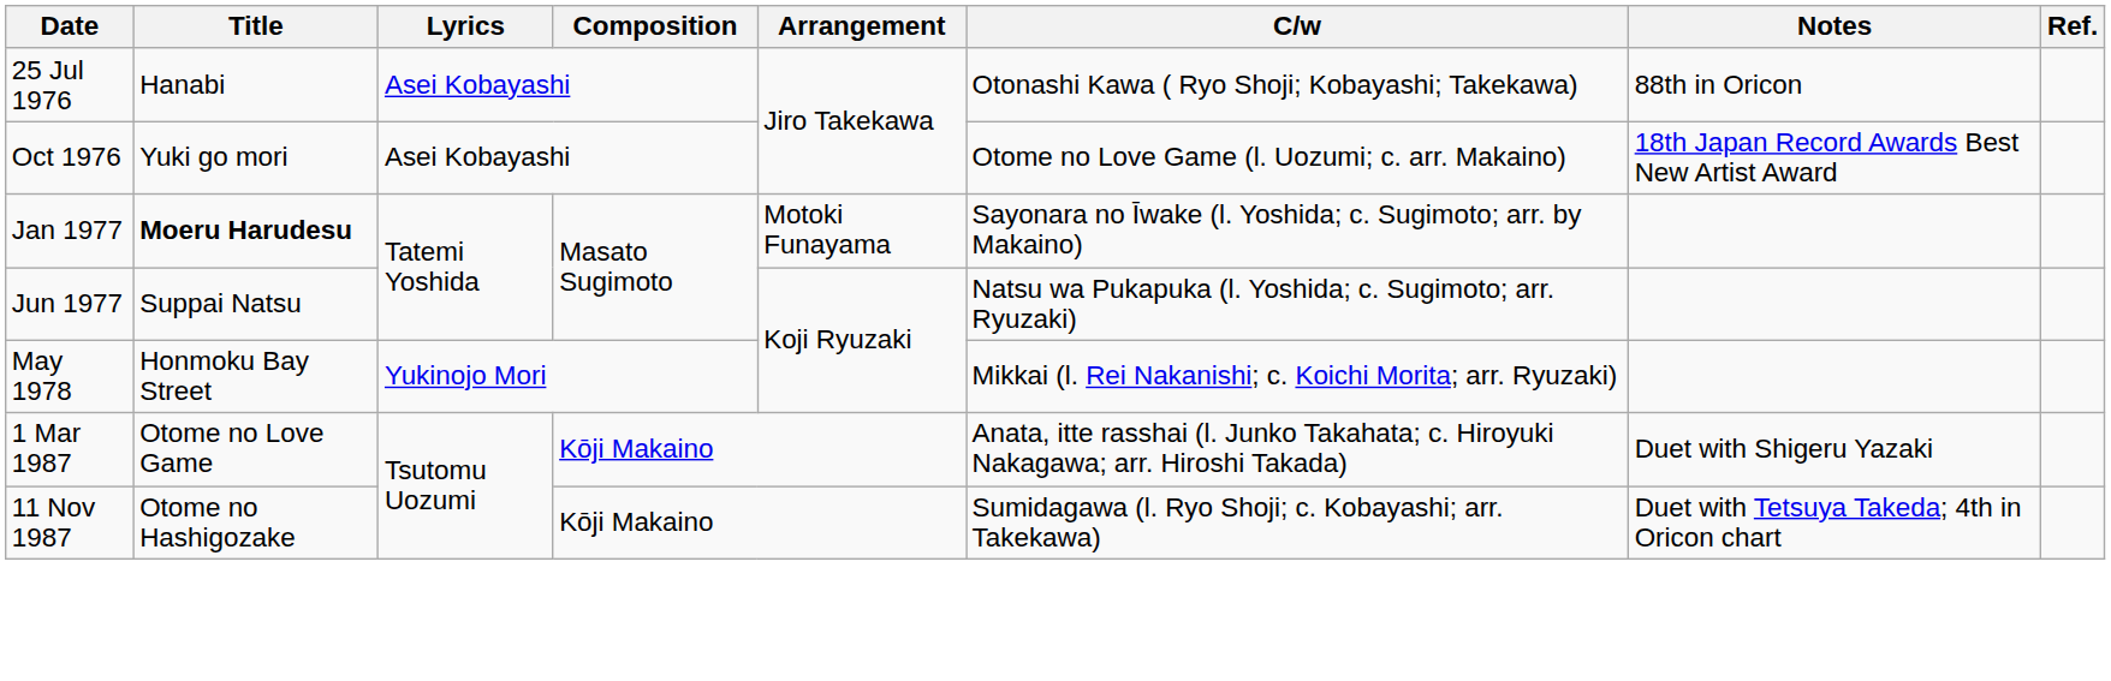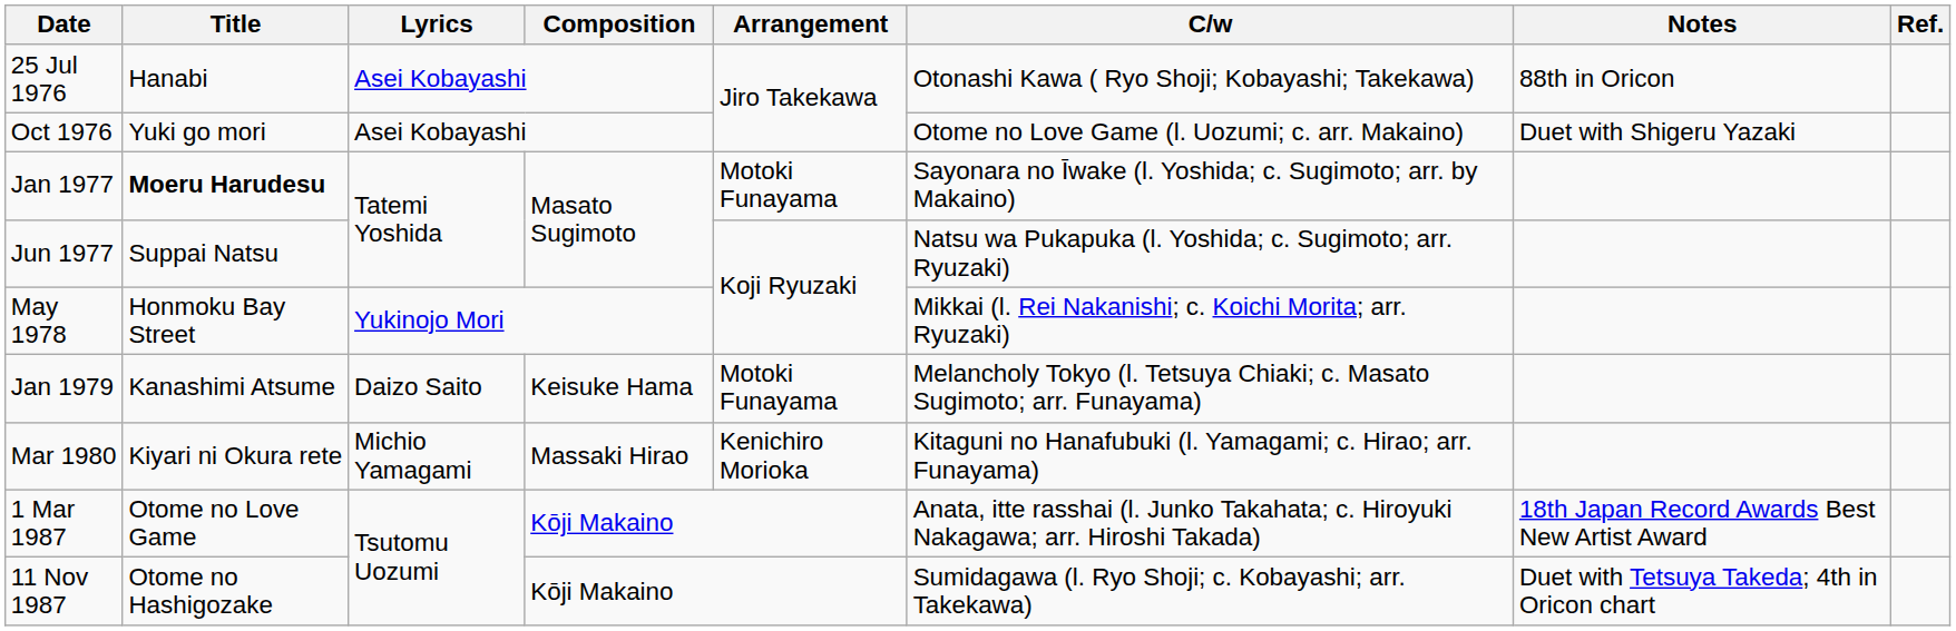 <table class="wikitable">
 <tr>
 <th>Date</th>
 <th>Title</th>
 <th>Lyrics</th>
 <th>Composition</th>
 <th>Arrangement</th>
 <th>C/w</th>
 <th>Notes</th>
 <th>Ref.</th>
 </tr>
 <tr>
 <td>25 Jul 1976</td>
 <td>Hanabi</td>
 <td colspan="2"><a href='#'>Asei Kobayashi</a></td>
 <td rowspan="2">Jiro Takekawa</td>
 <td>Otonashi Kawa ( Ryo Shoji;  Kobayashi;  Takekawa)</td>
 <td>88th in Oricon</td>
 <td></td>
 </tr>
 <tr>
 <td>Oct 1976</td>
 <td>Yuki go mori</td>
 <td colspan="2">Asei Kobayashi</td>
 <td>Otome no Love Game (l. Uozumi; c. arr. Makaino)</td>
-<td><a href='#'>18th Japan Record Awards</a> Best New Artist Award</td>
+<td>Duet with Shigeru Yazaki</td>
 <td></td>
 </tr>
 <tr>
 <td>Jan 1977</td>
 <td><strong>Moeru Harudesu</strong></td>
 <td rowspan="2">Tatemi Yoshida</td>
 <td rowspan="2">Masato Sugimoto</td>
 <td>Motoki Funayama</td>
 <td>Sayonara no Īwake (l. Yoshida; c. Sugimoto; arr. by Makaino)</td>
 <td></td>
 <td></td>
 </tr>
 <tr>
 <td>Jun 1977</td>
 <td>Suppai Natsu</td>
 <td rowspan="2">Koji Ryuzaki</td>
 <td>Natsu wa Pukapuka (l. Yoshida; c. Sugimoto; arr. Ryuzaki)</td>
 <td></td>
 <td></td>
 </tr>
 <tr>
 <td>May 1978</td>
 <td>Honmoku Bay Street</td>
 <td colspan="2"><a href='#'>Yukinojo Mori</a></td>
 <td>Mikkai (l. <a href='#'>Rei Nakanishi</a>; c. <a href='#'>Koichi Morita</a>; arr. Ryuzaki)</td>
 <td></td>
 <td></td>
 </tr>
 <tr>
+<td>Jan 1979</td>
+<td>Kanashimi Atsume</td>
+<td>Daizo Saito</td>
+<td>Keisuke Hama</td>
+<td>Motoki Funayama</td>
+<td>Melancholy Tokyo (l. Tetsuya Chiaki; c. Masato Sugimoto; arr. Funayama)</td>
+<td></td>
+<td></td>
+</tr>
+<tr>
+<td>Mar 1980</td>
+<td>Kiyari ni Okura rete</td>
+<td>Michio Yamagami</td>
+<td>Massaki Hirao</td>
+<td>Kenichiro Morioka</td>
+<td>Kitaguni no Hanafubuki (l. Yamagami; c. Hirao; arr. Funayama)</td>
+<td></td>
+<td></td>
+</tr>
+<tr>
 <td>1 Mar 1987</td>
 <td>Otome no Love Game</td>
 <td rowspan="2">Tsutomu Uozumi</td>
 <td colspan="2"><a href='#'>Kōji Makaino</a></td>
 <td>Anata, itte rasshai (l. Junko Takahata; c. Hiroyuki Nakagawa; arr. Hiroshi Takada)</td>
-<td>Duet with Shigeru Yazaki</td>
+<td><a href='#'>18th Japan Record Awards</a> Best New Artist Award</td>
 <td></td>
 </tr>
 <tr>
 <td>11 Nov 1987</td>
 <td>Otome no Hashigozake</td>
 <td colspan="2">Kōji Makaino</td>
 <td>Sumidagawa (l. Ryo Shoji; c. Kobayashi; arr. Takekawa)</td>
 <td>Duet with <a href='#'>Tetsuya Takeda</a>; 4th in Oricon chart</td>
 <td></td>
 </tr>
 </table>
